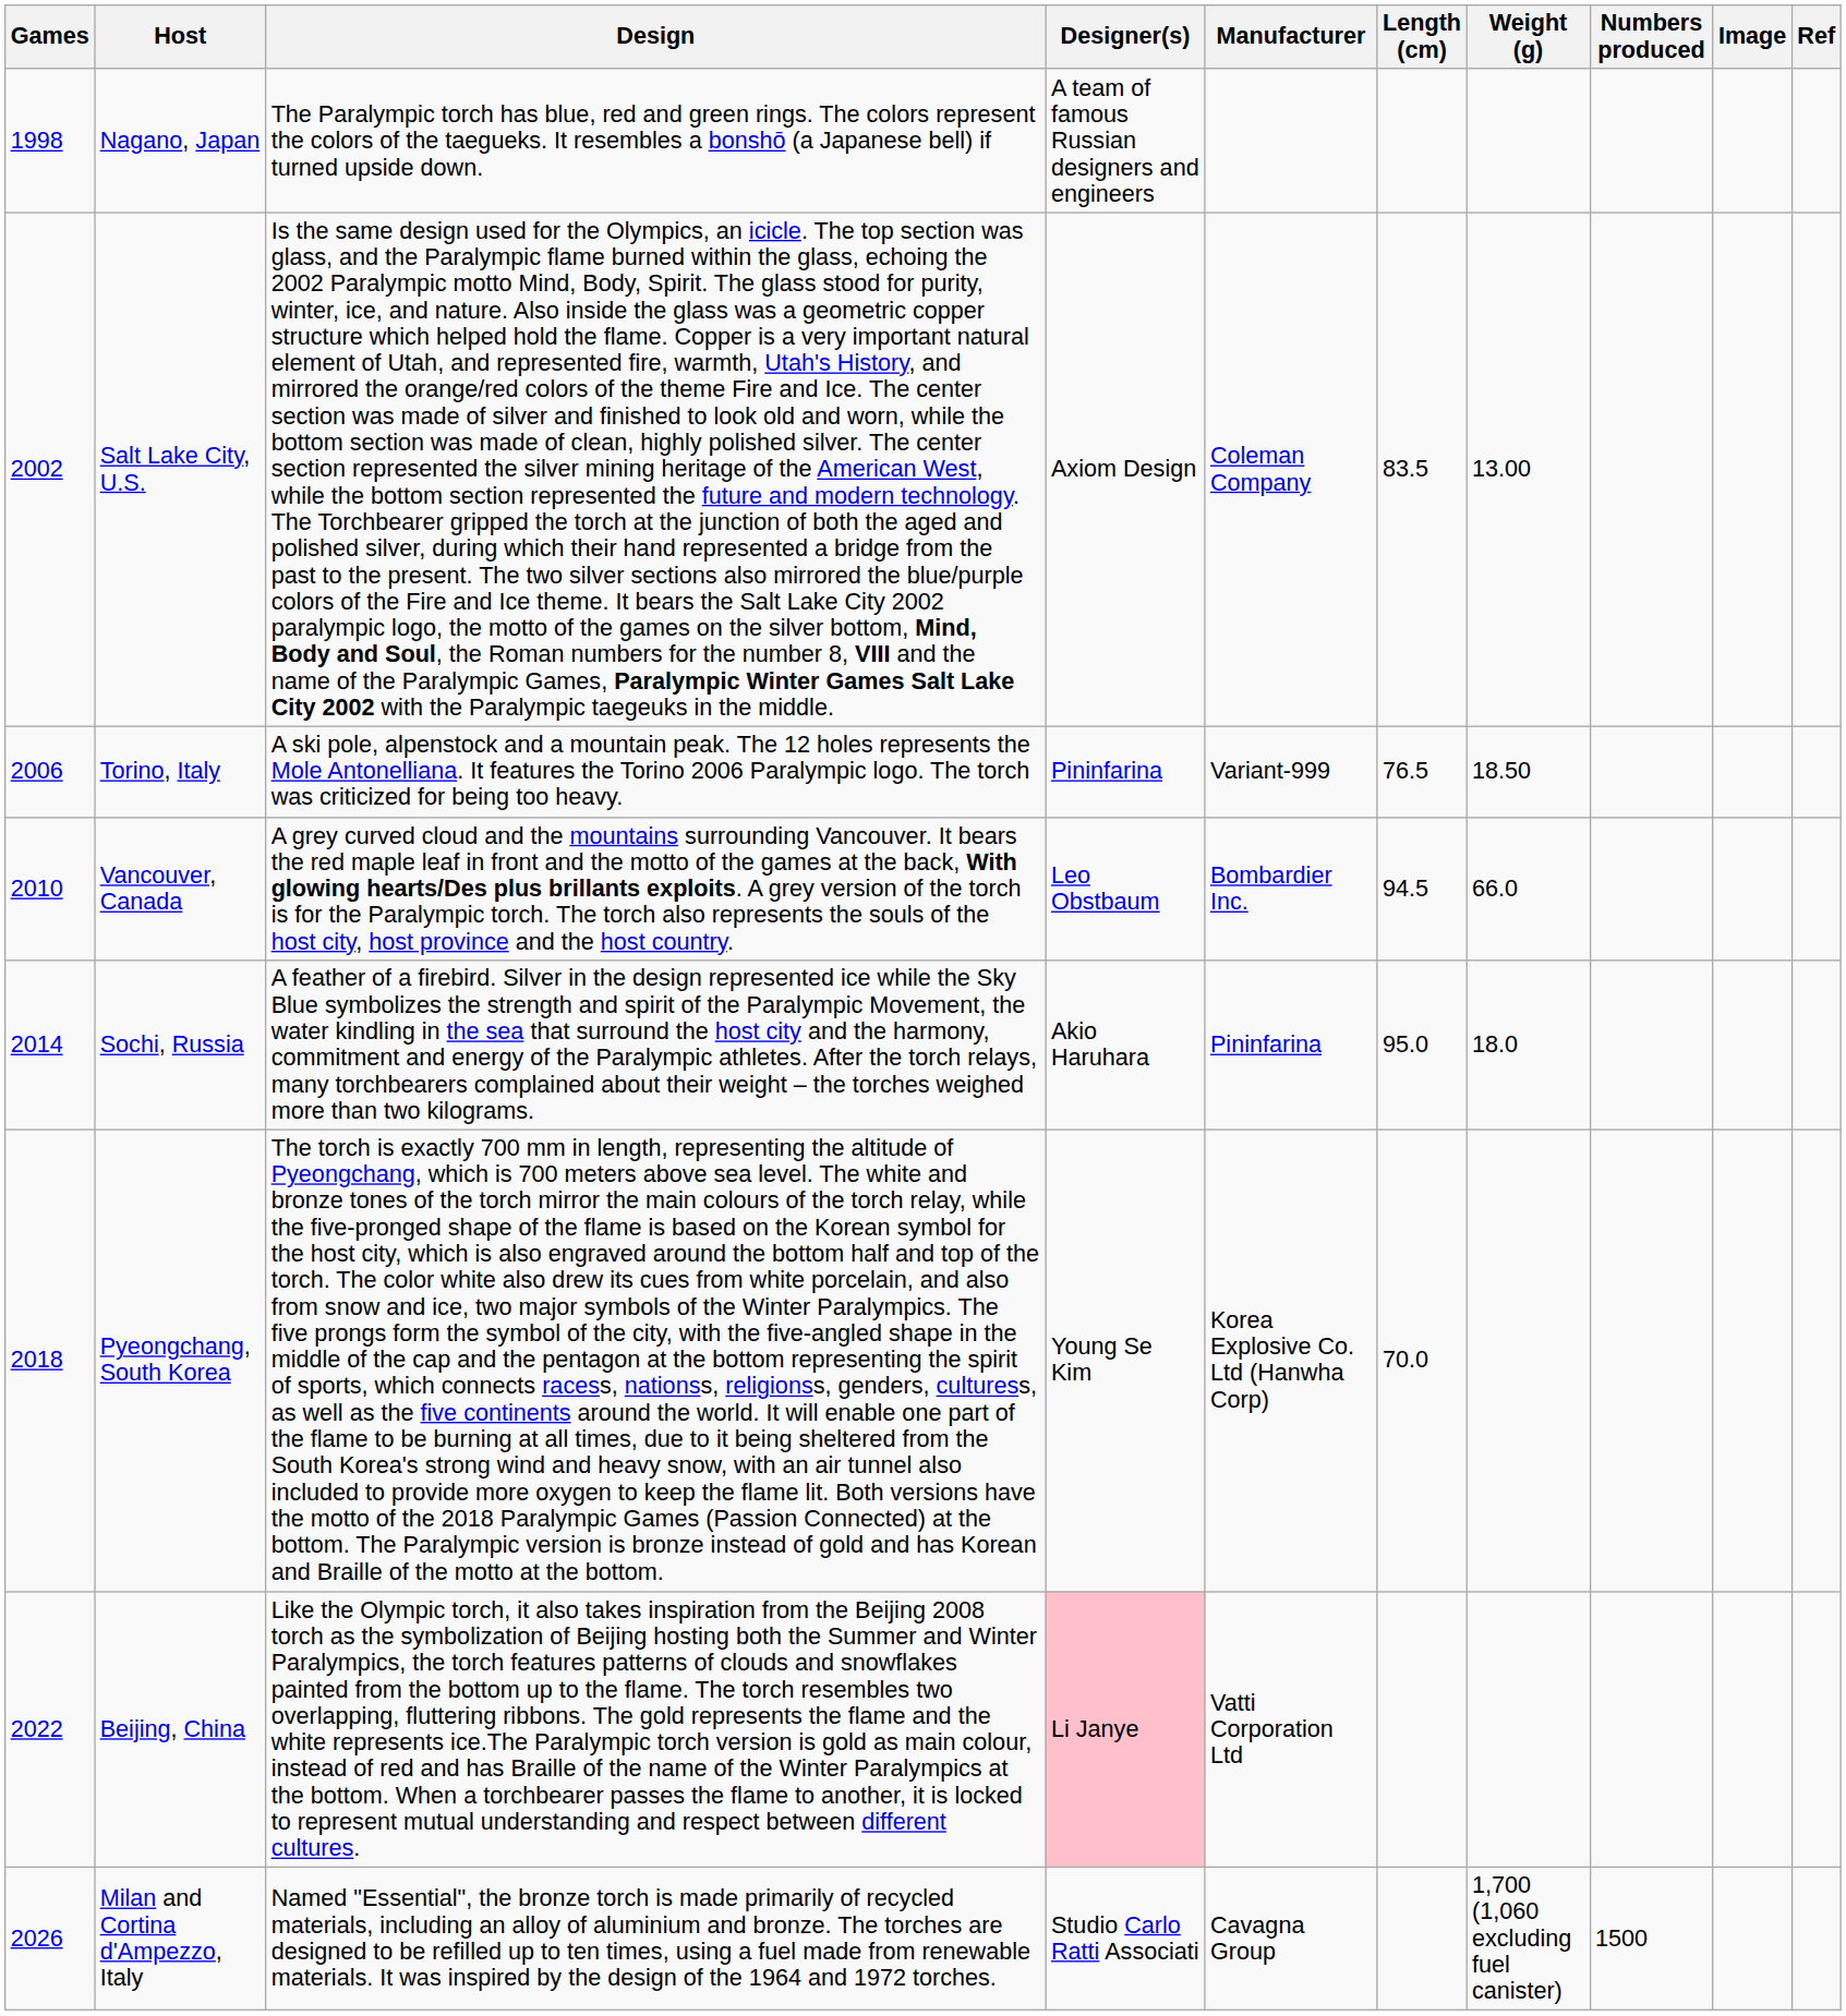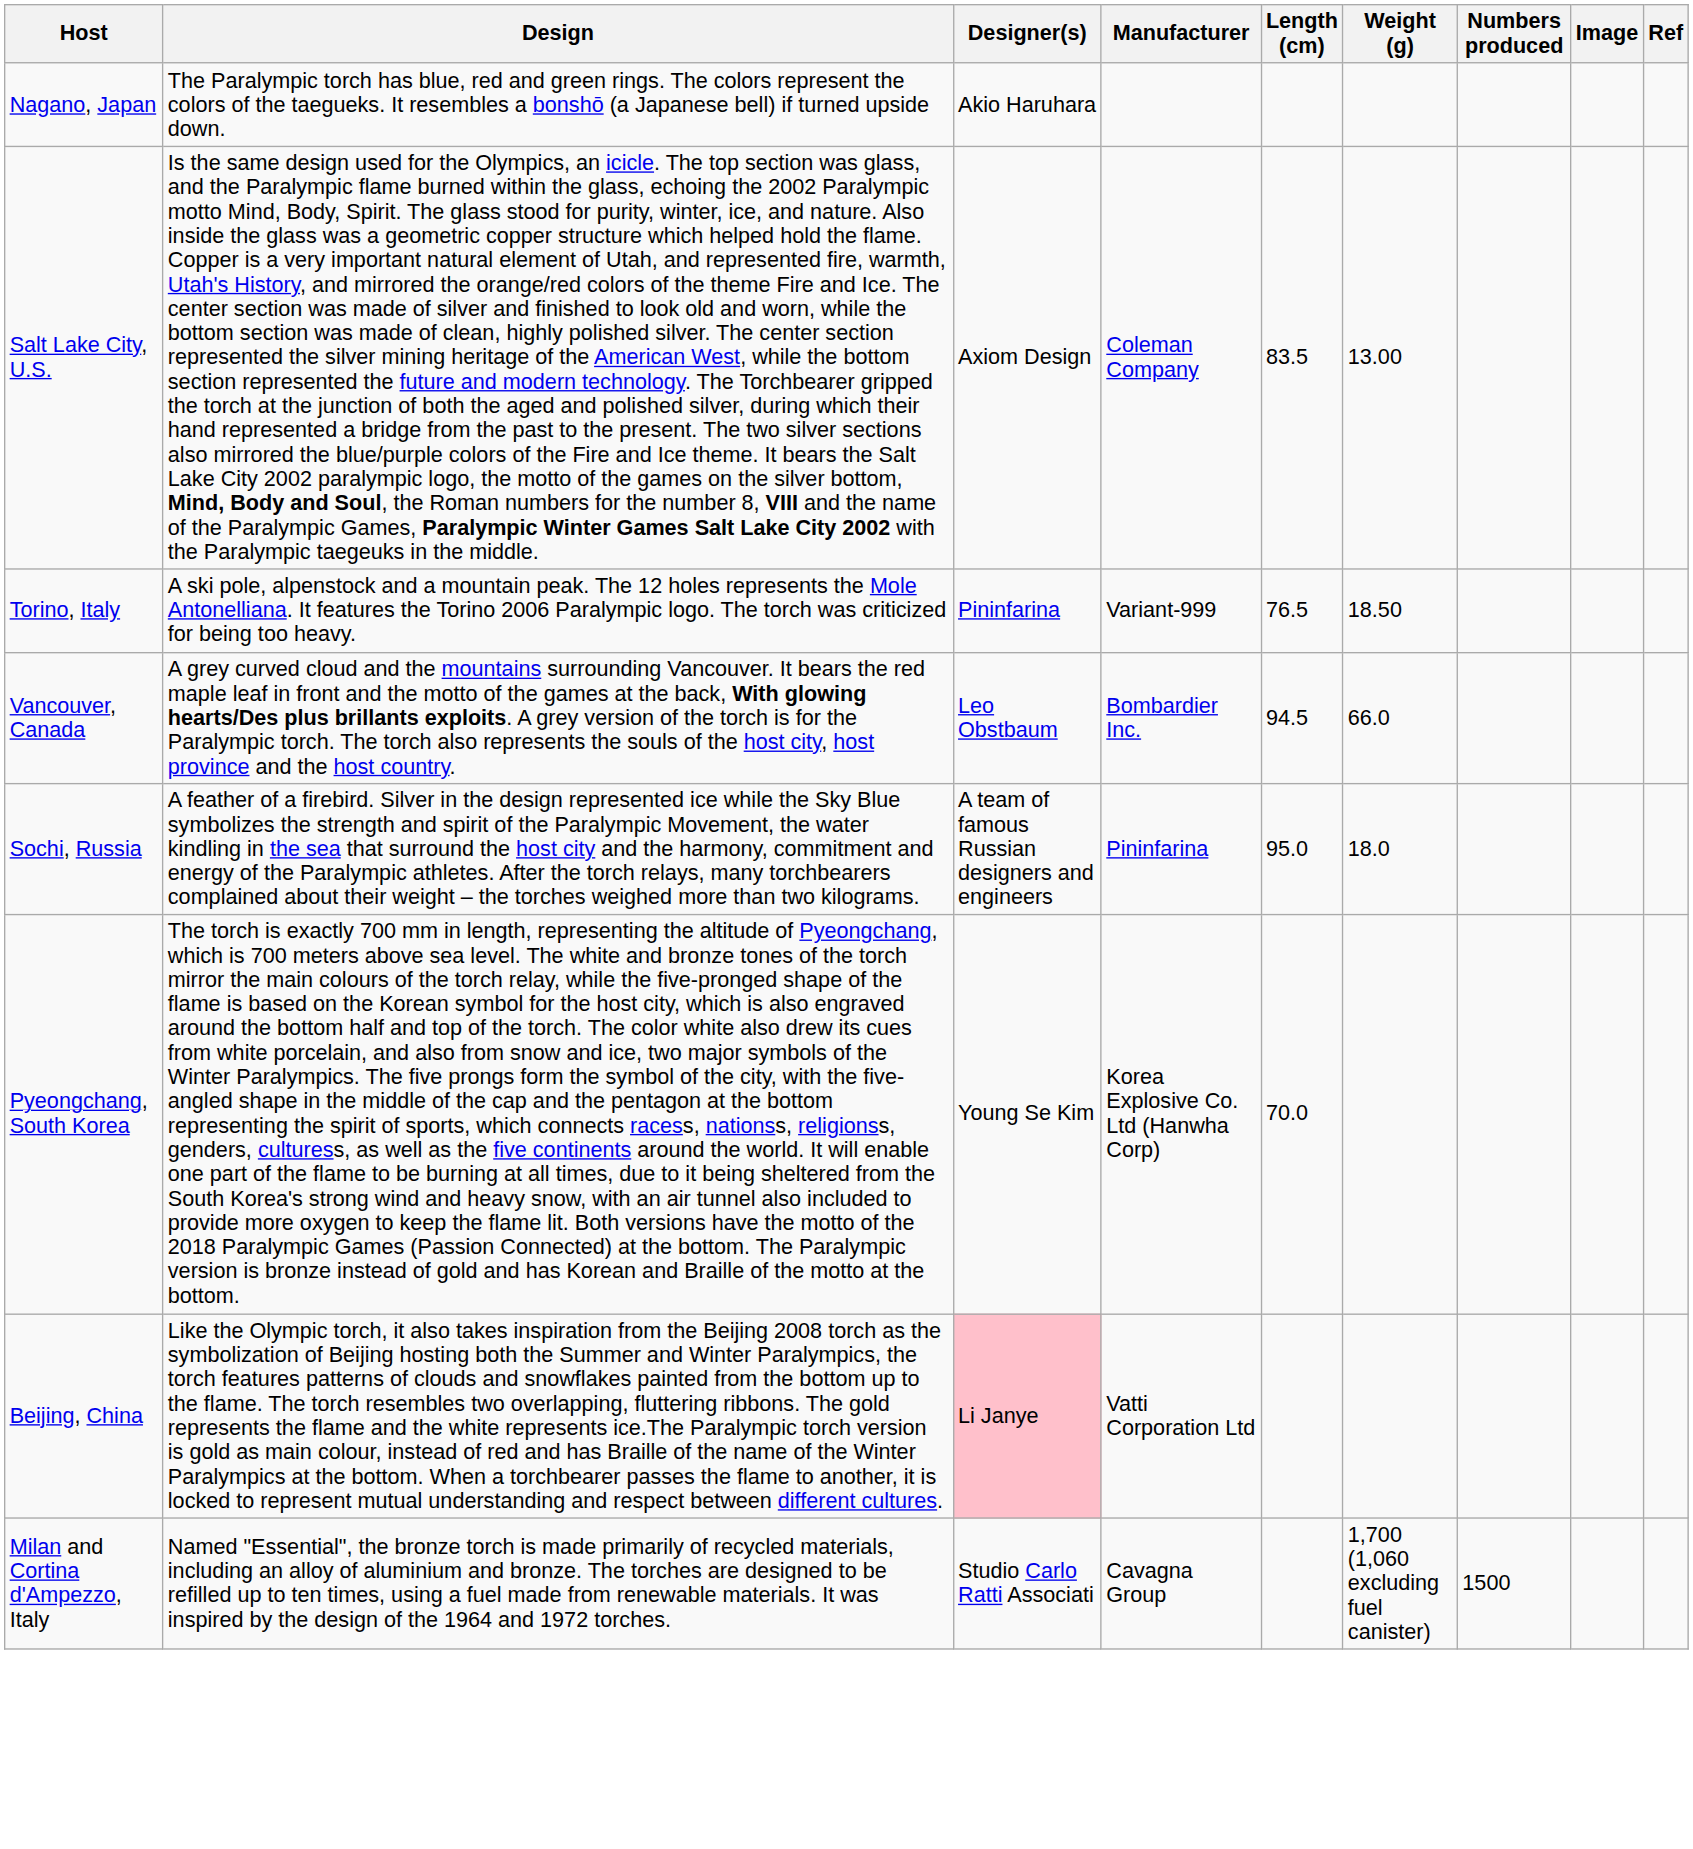 <table class="wikitable sortable">
 <tr>
-<th scope="col">Games</th>
 <th scope="col">Host</th>
 <th scope="col">Design</th>
 <th scope="col">Designer(s)</th>
 <th scope="col">Manufacturer</th>
 <th scope="col">Length<br>(cm)</th>
 <th scope="col">Weight<br>(g)</th>
 <th scope="col">Numbers produced</th>
 <th scope="col">Image</th>
 <th scope="col">Ref</th>
 </tr>
 <tr>
-<td><a href='#'>1998</a></td>
 <td><a href='#'>Nagano</a>, <a href='#'>Japan</a></td>
 <td>The Paralympic torch has blue, red and green rings. The colors represent the colors of the taegueks. It resembles a <a href='#'>bonshō</a> (a Japanese bell) if turned upside down.</td>
-<td>A team of famous Russian designers and engineers</td>
+<td>Akio Haruhara</td>
 <td></td>
 <td></td>
 <td></td>
 <td></td>
 <td></td>
 <td></td>
 </tr>
 <tr>
-<td><a href='#'>2002</a></td>
 <td><a href='#'>Salt Lake City</a>, <a href='#'>U.S.</a></td>
 <td>Is the same design used for the Olympics, an <a href='#'>icicle</a>. The top section was glass, and the Paralympic flame burned within the glass, echoing the 2002 Paralympic motto Mind, Body, Spirit. The glass stood for purity, winter, ice, and nature. Also inside the glass was a geometric copper structure which helped hold the flame. Copper is a very important natural element of Utah, and represented fire, warmth, <a href='#'>Utah's History</a>, and mirrored the orange/red colors of the theme Fire and Ice. The center section was made of silver and finished to look old and worn, while the bottom section was made of clean, highly polished silver. The center section represented the silver mining heritage of the <a href='#'>American West</a>, while the bottom section represented the <a href='#'>future and modern technology</a>. The Torchbearer gripped the torch at the junction of both the aged and polished silver, during which their hand represented a bridge from the past to the present. The two silver sections also mirrored the blue/purple colors of the Fire and Ice theme. It bears the Salt Lake City 2002 paralympic logo, the motto of the games on the silver bottom, <strong>Mind, Body and Soul</strong>, the Roman numbers for the number 8, <strong>VIII</strong> and the name of the Paralympic Games, <strong>Paralympic Winter Games Salt Lake City 2002</strong> with the Paralympic taegeuks in the middle.</td>
 <td>Axiom Design</td>
 <td><a href='#'>Coleman Company</a></td>
 <td>83.5</td>
 <td>13.00</td>
 <td></td>
 <td></td>
 <td></td>
 </tr>
 <tr>
-<td><a href='#'>2006</a></td>
 <td><a href='#'>Torino</a>, <a href='#'>Italy</a></td>
 <td>A ski pole, alpenstock and a mountain peak. The 12 holes represents the <a href='#'>Mole Antonelliana</a>. It features the Torino 2006 Paralympic logo. The torch was criticized for being too heavy.</td>
 <td><a href='#'>Pininfarina</a></td>
 <td>Variant-999</td>
 <td>76.5</td>
 <td>18.50</td>
 <td></td>
 <td></td>
 <td></td>
 </tr>
 <tr>
-<td><a href='#'>2010</a></td>
 <td><a href='#'>Vancouver</a>, <a href='#'>Canada</a></td>
 <td>A grey curved cloud and the <a href='#'>mountains</a> surrounding Vancouver. It bears the red maple leaf in front and the motto of the games at the back, <strong>With glowing hearts/Des plus brillants exploits</strong>. A grey version of the torch is for the Paralympic torch. The torch also represents the souls of the <a href='#'>host city</a>, <a href='#'>host province</a> and the <a href='#'>host country</a>.</td>
 <td><a href='#'>Leo Obstbaum</a></td>
 <td><a href='#'>Bombardier Inc.</a></td>
 <td>94.5</td>
 <td>66.0</td>
 <td></td>
 <td></td>
 <td></td>
 </tr>
 <tr>
-<td><a href='#'>2014</a></td>
 <td><a href='#'>Sochi</a>, <a href='#'>Russia</a></td>
 <td>A feather of a firebird. Silver in the design represented ice while the Sky Blue symbolizes the strength and spirit of the Paralympic Movement, the water kindling in <a href='#'>the sea</a> that surround the <a href='#'>host city</a> and the harmony, commitment and energy of the Paralympic athletes. After the torch relays, many torchbearers complained about their weight – the torches weighed more than two kilograms.</td>
-<td>Akio Haruhara</td>
+<td>A team of famous Russian designers and engineers</td>
 <td><a href='#'>Pininfarina</a></td>
 <td>95.0</td>
 <td>18.0</td>
 <td></td>
 <td></td>
 <td></td>
 </tr>
 <tr>
-<td><a href='#'>2018</a></td>
 <td><a href='#'>Pyeongchang</a>, <a href='#'>South Korea</a></td>
 <td>The torch is exactly 700 mm in length, representing the altitude of <a href='#'>Pyeongchang</a>, which is 700 meters above sea level. The white and bronze tones of the torch mirror the main colours of the torch relay, while the five-pronged shape of the flame is based on the Korean symbol for the host city, which is also engraved around the bottom half and top of the torch. The color white also drew its cues from white porcelain, and also from snow and ice, two major symbols of the Winter Paralympics. The five prongs form the symbol of the city, with the five-angled shape in the middle of the cap and the pentagon at the bottom representing the spirit of sports, which connects <a href='#'>races</a>s, <a href='#'>nations</a>s, <a href='#'>religions</a>s, genders, <a href='#'>cultures</a>s, as well as the <a href='#'>five continents</a> around the world. It will enable one part of the flame to be burning at all times, due to it being sheltered from the South Korea's strong wind and heavy snow, with an air tunnel also included to provide more oxygen to keep the flame lit. Both versions have the motto of the 2018 Paralympic Games (Passion Connected) at the bottom. The Paralympic version is bronze instead of gold and has Korean and Braille of the motto at the bottom.</td>
 <td>Young Se Kim</td>
 <td>Korea Explosive Co. Ltd (Hanwha Corp)</td>
 <td>70.0</td>
 <td></td>
 <td></td>
 <td></td>
 <td></td>
 </tr>
 <tr>
-<td><a href='#'>2022</a></td>
 <td><a href='#'>Beijing</a>, <a href='#'>China</a></td>
 <td>Like the Olympic torch, it also takes inspiration from the Beijing 2008 torch as the symbolization of Beijing hosting both the Summer and Winter Paralympics, the torch features patterns of clouds and snowflakes painted from the bottom up to the flame. The torch resembles two overlapping, fluttering ribbons. The gold represents the flame and the white represents ice.The Paralympic torch version is gold as main colour, instead of red and has Braille of the name of the Winter Paralympics at the bottom. When a torchbearer passes the flame to another, it is locked to represent mutual understanding and respect between <a href='#'>different cultures</a>.</td>
 <td style="background: pink;">Li Janye</td>
 <td>Vatti Corporation Ltd</td>
 <td></td>
 <td></td>
 <td></td>
 <td></td>
 <td></td>
 </tr>
 <tr>
-<td><a href='#'>2026</a></td>
 <td><a href='#'>Milan</a> and <a href='#'>Cortina d'Ampezzo</a>, Italy</td>
 <td>Named "Essential", the bronze torch is made primarily of recycled materials, including an alloy of aluminium and bronze. The torches are designed to be refilled up to ten times, using a fuel made from renewable materials. It was inspired by the design of the 1964 and 1972 torches.</td>
 <td>Studio <a href='#'>Carlo Ratti</a> Associati</td>
 <td>Cavagna Group</td>
 <td></td>
 <td>1,700 (1,060 excluding fuel canister)</td>
 <td> 1500</td>
 <td></td>
 <td></td>
 </tr>
 </table>
